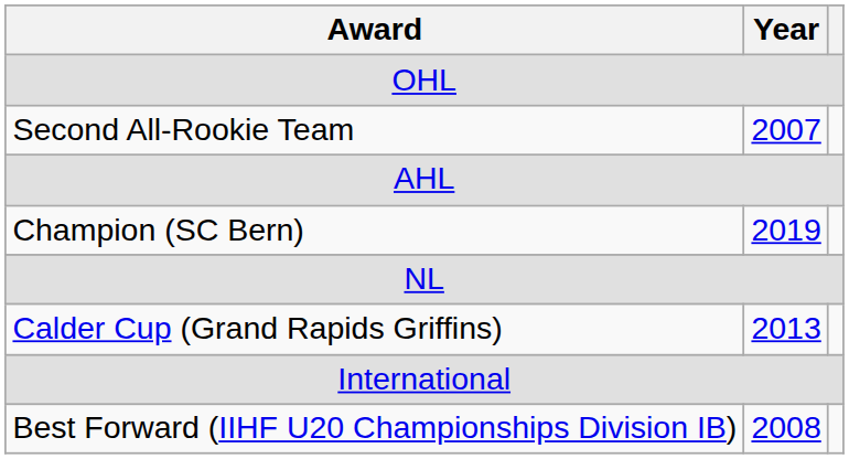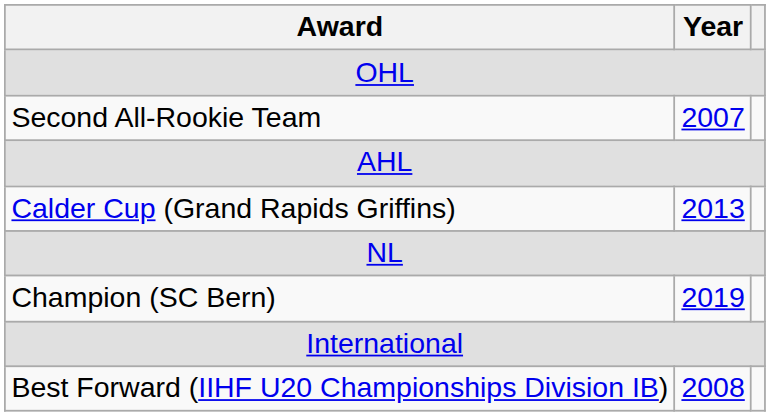 <table class="wikitable">
 <tr>
 <th>Award</th>
 <th>Year</th>
 <th></th>
 </tr>
 <tr ALIGN="center" bgcolor="#e0e0e0">
 <td colspan="3"><a href='#'>OHL</a></td>
 </tr>
 <tr>
 <td>Second All-Rookie Team</td>
 <td><a href='#'>2007</a></td>
 <td></td>
 </tr>
 <tr ALIGN="center" bgcolor="#e0e0e0">
 <td colspan="3"><a href='#'>AHL</a></td>
 </tr>
 <tr>
-<td>Champion (SC Bern)</td>
-<td><a href='#'>2019</a></td>
+<td><a href='#'>Calder Cup</a> (Grand Rapids Griffins)</td>
+<td><a href='#'>2013</a></td>
 <td></td>
 </tr>
 <tr ALIGN="center" bgcolor="#e0e0e0">
 <td colspan="3"><a href='#'>NL</a></td>
 </tr>
 <tr>
-<td><a href='#'>Calder Cup</a> (Grand Rapids Griffins)</td>
-<td><a href='#'>2013</a></td>
+<td>Champion (SC Bern)</td>
+<td><a href='#'>2019</a></td>
 <td></td>
 </tr>
 <tr ALIGN="center" bgcolor="#e0e0e0">
 <td colspan="3"><a href='#'>International</a></td>
 </tr>
 <tr>
 <td>Best Forward (<a href='#'>IIHF U20 Championships Division IB</a>)</td>
 <td><a href='#'>2008</a></td>
 <td></td>
 </tr>
 </table>
